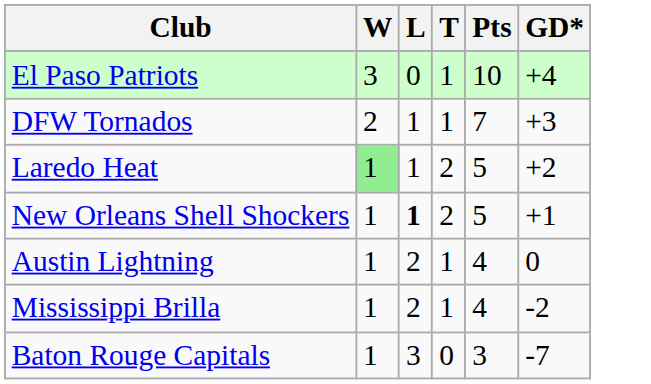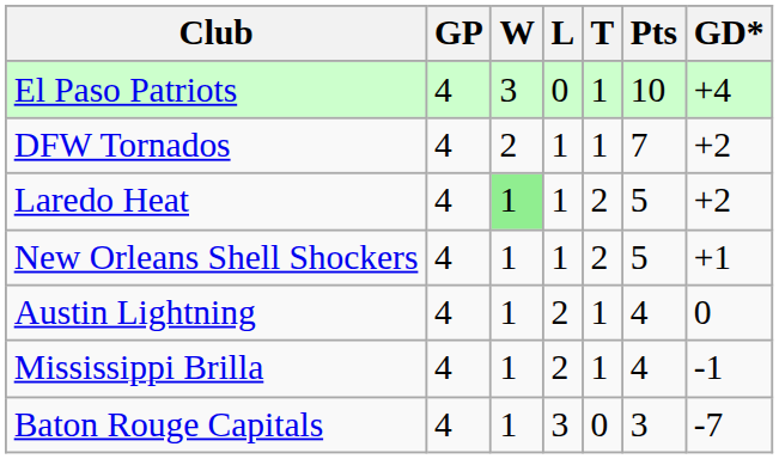 <table class="wikitable">
 <tr>
 <th>Club</th>
+<th>GP</th>
 <th>W</th>
 <th>L</th>
 <th>T</th>
 <th>Pts</th>
 <th>GD*</th>
 </tr>
 <tr bgcolor=#ccffcc>
 <td><a href='#'>El Paso Patriots</a></td>
+<td>4</td>
 <td>3</td>
 <td>0</td>
 <td>1</td>
 <td>10</td>
 <td>+4</td>
 </tr>
 <tr>
 <td><a href='#'>DFW Tornados</a></td>
+<td>4</td>
 <td>2</td>
 <td>1</td>
 <td>1</td>
 <td>7</td>
-<td>+3</td>
+<td>+2</td>
 </tr>
 <tr>
 <td><a href='#'>Laredo Heat</a></td>
+<td>4</td>
 <td style="background: lightgreen;">1</td>
 <td>1</td>
 <td>2</td>
 <td>5</td>
 <td>+2</td>
 </tr>
 <tr>
 <td><a href='#'>New Orleans Shell Shockers</a></td>
+<td>4</td>
 <td>1</td>
-<td><strong>1</strong></td>
+<td>1</td>
 <td>2</td>
 <td>5</td>
 <td>+1</td>
 </tr>
 <tr>
 <td><a href='#'>Austin Lightning</a></td>
+<td>4</td>
 <td>1</td>
 <td>2</td>
 <td>1</td>
 <td>4</td>
 <td>0</td>
 </tr>
 <tr>
 <td><a href='#'>Mississippi Brilla</a></td>
+<td>4</td>
 <td>1</td>
 <td>2</td>
 <td>1</td>
 <td>4</td>
-<td>-2</td>
+<td>-1</td>
 </tr>
 <tr>
 <td><a href='#'>Baton Rouge Capitals</a></td>
+<td>4</td>
 <td>1</td>
 <td>3</td>
 <td>0</td>
 <td>3</td>
 <td>-7</td>
 </tr>
 </table>
